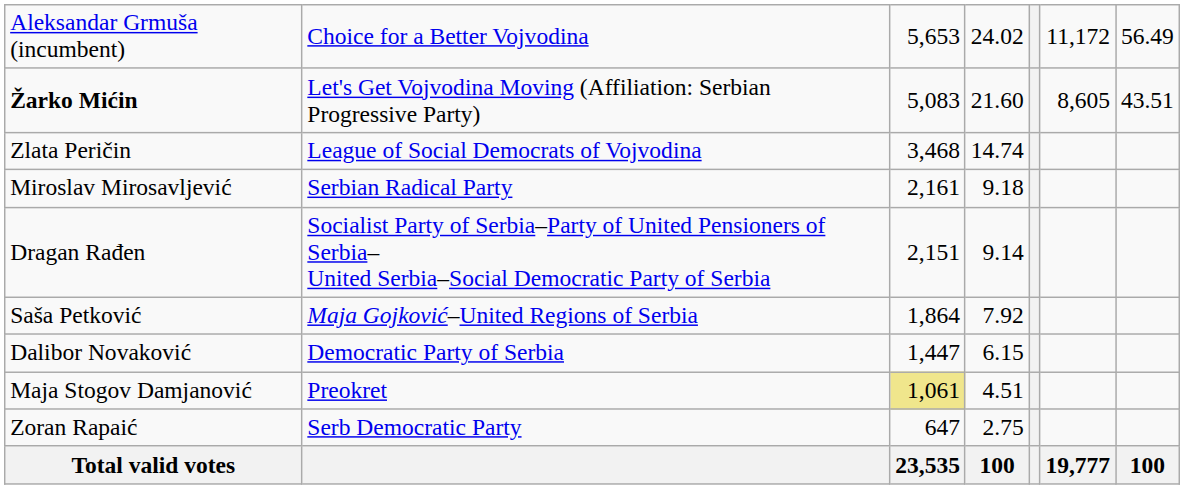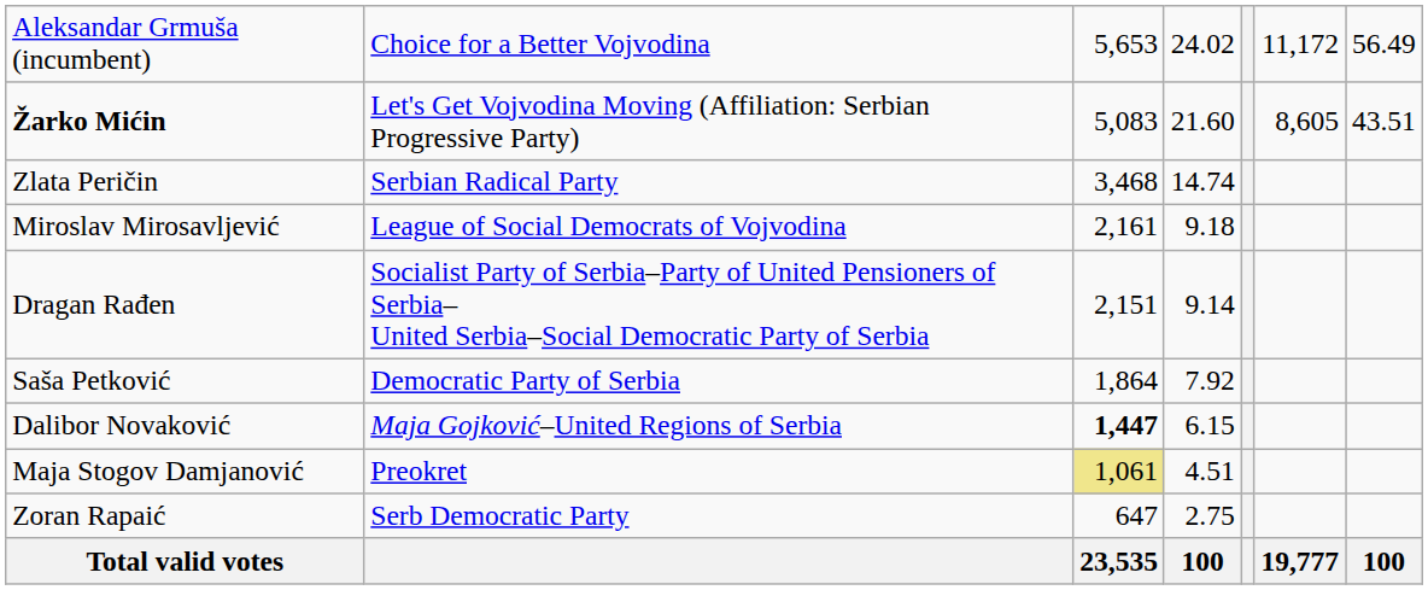 <table style="width:800px;" class="wikitable">
 <tr>
 <td align="left"><a href='#'>Aleksandar Grmuša</a> (incumbent)</td>
 <td align="left"><a href='#'>Choice for a Better Vojvodina</a></td>
 <td align="right">5,653</td>
 <td align="right">24.02</td>
 <th align="left"></th>
 <td align="right">11,172</td>
 <td align="right">56.49</td>
 </tr>
 <tr>
 <td align="left"><strong>Žarko Mićin</strong></td>
 <td align="left"><a href='#'>Let's Get Vojvodina Moving</a> (Affiliation: Serbian Progressive Party)</td>
 <td align="right">5,083</td>
 <td align="right">21.60</td>
 <th align="left"></th>
 <td align="right">8,605</td>
 <td align="right">43.51</td>
 </tr>
 <tr>
 <td align="left">Zlata Peričin</td>
-<td align="left"><a href='#'>League of Social Democrats of Vojvodina</a></td>
+<td align="left"><a href='#'>Serbian Radical Party</a></td>
 <td align="right">3,468</td>
 <td align="right">14.74</td>
 <th align="left"></th>
 <td align="right"></td>
 <td align="right"></td>
 </tr>
 <tr>
 <td align="left">Miroslav Mirosavljević</td>
-<td align="left"><a href='#'>Serbian Radical Party</a></td>
+<td align="left"><a href='#'>League of Social Democrats of Vojvodina</a></td>
 <td align="right">2,161</td>
 <td align="right">9.18</td>
 <th align="left"></th>
 <td align="right"></td>
 <td align="right"></td>
 </tr>
 <tr>
 <td align="left">Dragan Rađen</td>
 <td align="left"><a href='#'>Socialist Party of Serbia</a>–<a href='#'>Party of United Pensioners of Serbia</a>–<br><a href='#'>United Serbia</a>–<a href='#'>Social Democratic Party of Serbia</a></td>
 <td align="right">2,151</td>
 <td align="right">9.14</td>
 <th align="left"></th>
 <td align="right"></td>
 <td align="right"></td>
 </tr>
 <tr>
 <td align="left">Saša Petković</td>
-<td align="left"><em><a href='#'>Maja Gojković</a></em>–<a href='#'>United Regions of Serbia</a></td>
+<td align="left"><a href='#'>Democratic Party of Serbia</a></td>
 <td align="right">1,864</td>
 <td align="right">7.92</td>
 <th align="left"></th>
 <td align="right"></td>
 <td align="right"></td>
 </tr>
 <tr>
 <td align="left">Dalibor Novaković</td>
-<td align="left"><a href='#'>Democratic Party of Serbia</a></td>
-<td align="right">1,447</td>
+<td align="left"><em><a href='#'>Maja Gojković</a></em>–<a href='#'>United Regions of Serbia</a></td>
+<td align="right"><strong>1,447</strong></td>
 <td align="right">6.15</td>
 <th align="left"></th>
 <td align="right"></td>
 <td align="right"></td>
 </tr>
 <tr>
 <td align="left">Maja Stogov Damjanović</td>
 <td align="left"><a href='#'>Preokret</a></td>
 <td align="right" style="background: khaki;">1,061</td>
 <td align="right">4.51</td>
 <th align="left"></th>
 <td align="right"></td>
 <td align="right"></td>
 </tr>
 <tr>
 <td align="left">Zoran Rapaić</td>
 <td align="left"><a href='#'>Serb Democratic Party</a></td>
 <td align="right">647</td>
 <td align="right">2.75</td>
 <th align="left"></th>
 <td align="right"></td>
 <td align="right"></td>
 </tr>
 <tr>
 <th align="left">Total valid votes</th>
 <th align="left"></th>
 <th align="right">23,535</th>
 <th align="right">100</th>
 <th align="left"></th>
 <th align="right">19,777</th>
 <th align="right">100</th>
 </tr>
 </table>
